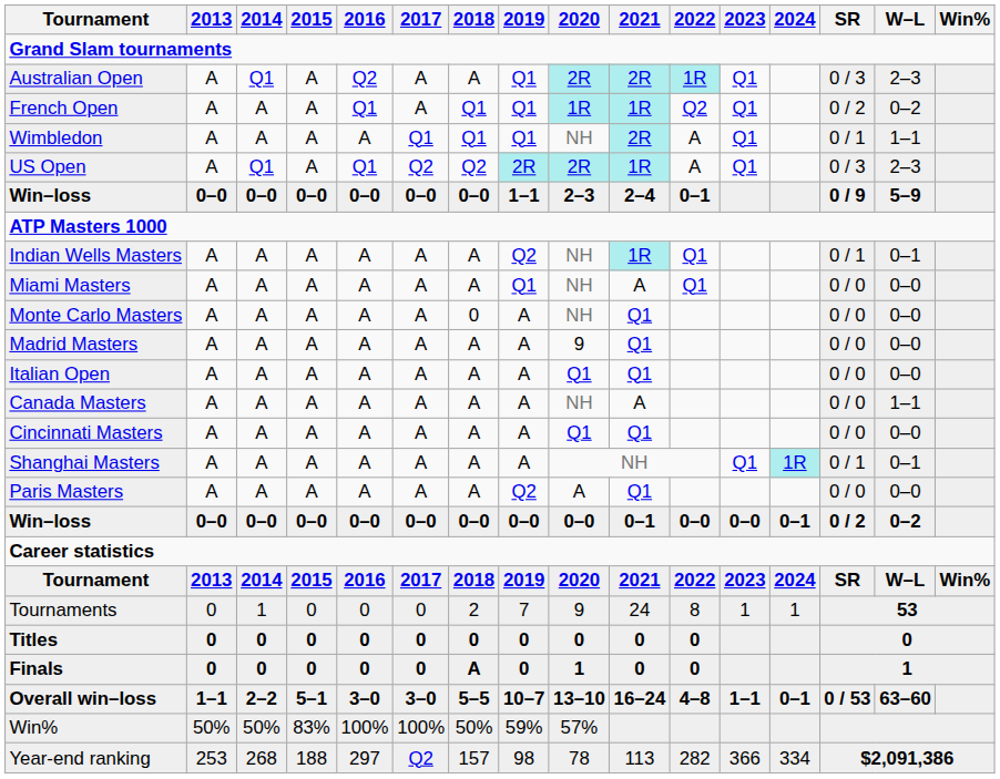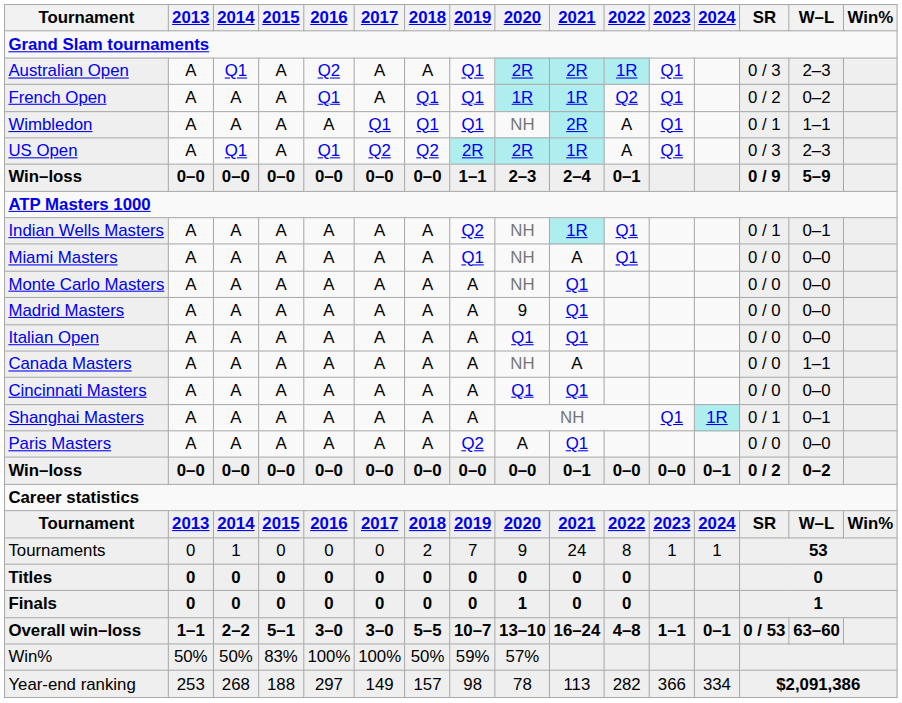 <table class=wikitable style=text-align:center>
 <tr>
 <th>Tournament</th>
 <th><a href='#'>2013</a></th>
 <th><a href='#'>2014</a></th>
 <th><a href='#'>2015</a></th>
 <th><a href='#'>2016</a></th>
 <th><a href='#'>2017</a></th>
 <th><a href='#'>2018</a></th>
 <th><a href='#'>2019</a></th>
 <th><a href='#'>2020</a></th>
 <th><a href='#'>2021</a></th>
 <th><a href='#'>2022</a></th>
 <th><a href='#'>2023</a></th>
 <th><a href='#'>2024</a></th>
 <th>SR</th>
 <th>W–L</th>
 <th>Win%</th>
 </tr>
 <tr>
 <td colspan="16" style="text-align:left"><a href='#'><strong>Grand Slam tournaments</strong></a></td>
 </tr>
 <tr>
 <td bgcolor=efefef align=left><a href='#'>Australian Open</a></td>
 <td>A</td>
 <td><a href='#'>Q1</a></td>
 <td>A</td>
 <td><a href='#'>Q2</a></td>
 <td>A</td>
 <td>A</td>
 <td><a href='#'>Q1</a></td>
 <td bgcolor=afeeee><a href='#'>2R</a></td>
 <td bgcolor=afeeee><a href='#'>2R</a></td>
 <td bgcolor=afeeee><a href='#'>1R</a></td>
 <td><a href='#'>Q1</a></td>
 <td></td>
 <td bgcolor="efefef">0 / 3</td>
 <td bgcolor=efefef>2–3</td>
 <td bgcolor=efefef></td>
 </tr>
 <tr>
 <td bgcolor=efefef align=left><a href='#'>French Open</a></td>
 <td>A</td>
 <td>A</td>
 <td>A</td>
 <td><a href='#'>Q1</a></td>
 <td>A</td>
 <td><a href='#'>Q1</a></td>
 <td><a href='#'>Q1</a></td>
 <td bgcolor=afeeee><a href='#'>1R</a></td>
 <td bgcolor=afeeee><a href='#'>1R</a></td>
 <td><a href='#'>Q2</a></td>
 <td><a href='#'>Q1</a></td>
 <td></td>
 <td bgcolor="efefef">0 / 2</td>
 <td bgcolor=efefef>0–2</td>
 <td bgcolor=efefef></td>
 </tr>
 <tr>
 <td bgcolor=efefef align=left><a href='#'>Wimbledon</a></td>
 <td>A</td>
 <td>A</td>
 <td>A</td>
 <td>A</td>
 <td><a href='#'>Q1</a></td>
 <td><a href='#'>Q1</a></td>
 <td><a href='#'>Q1</a></td>
 <td style=color:#767676>NH</td>
 <td bgcolor=afeeee><a href='#'>2R</a></td>
 <td>A</td>
 <td><a href='#'>Q1</a></td>
 <td></td>
 <td bgcolor="efefef">0 / 1</td>
 <td bgcolor=efefef>1–1</td>
 <td bgcolor=efefef></td>
 </tr>
 <tr>
 <td bgcolor=efefef align=left><a href='#'>US Open</a></td>
 <td>A</td>
 <td><a href='#'>Q1</a></td>
 <td>A</td>
 <td><a href='#'>Q1</a></td>
 <td><a href='#'>Q2</a></td>
 <td><a href='#'>Q2</a></td>
 <td bgcolor=afeeee><a href='#'>2R</a></td>
 <td bgcolor=afeeee><a href='#'>2R</a></td>
 <td bgcolor=afeeee><a href='#'>1R</a></td>
 <td>A</td>
 <td><a href='#'>Q1</a></td>
 <td></td>
 <td bgcolor="efefef">0 / 3</td>
 <td bgcolor=efefef>2–3</td>
 <td bgcolor=efefef></td>
 </tr>
 <tr style=font-weight:bold;background:#efefef>
 <td style="text-align:left">Win–loss</td>
 <td>0–0</td>
 <td>0–0</td>
 <td>0–0</td>
 <td>0–0</td>
 <td>0–0</td>
 <td>0–0</td>
 <td>1–1</td>
 <td>2–3</td>
 <td>2–4</td>
 <td>0–1</td>
 <td></td>
 <td></td>
 <td>0 / 9</td>
 <td>5–9</td>
 <td></td>
 </tr>
 <tr>
 <td colspan="16" align="left"><strong><a href='#'>ATP Masters 1000</a></strong></td>
 </tr>
 <tr>
 <td bgcolor=efefef align=left><a href='#'>Indian Wells Masters</a></td>
 <td>A</td>
 <td>A</td>
 <td>A</td>
 <td>A</td>
 <td>A</td>
 <td>A</td>
 <td><a href='#'>Q2</a></td>
 <td style=color:#767676>NH</td>
 <td bgcolor=afeeee><a href='#'>1R</a></td>
 <td><a href='#'>Q1</a></td>
 <td></td>
 <td></td>
 <td bgcolor="efefef">0 / 1</td>
 <td bgcolor=efefef>0–1</td>
 <td bgcolor=efefef></td>
 </tr>
 <tr>
 <td bgcolor=efefef align=left><a href='#'>Miami Masters</a></td>
 <td>A</td>
 <td>A</td>
 <td>A</td>
 <td>A</td>
 <td>A</td>
 <td>A</td>
 <td><a href='#'>Q1</a></td>
 <td style=color:#767676>NH</td>
 <td>A</td>
 <td><a href='#'>Q1</a></td>
 <td></td>
 <td></td>
 <td bgcolor="efefef">0 / 0</td>
 <td bgcolor=efefef>0–0</td>
 <td bgcolor=efefef></td>
 </tr>
 <tr>
 <td bgcolor=efefef align=left><a href='#'>Monte Carlo Masters</a></td>
 <td>A</td>
 <td>A</td>
 <td>A</td>
 <td>A</td>
 <td>A</td>
-<td>0</td>
+<td>A</td>
 <td>A</td>
 <td style=color:#767676>NH</td>
 <td><a href='#'>Q1</a></td>
 <td></td>
 <td></td>
 <td></td>
 <td bgcolor="efefef">0 / 0</td>
 <td bgcolor=efefef>0–0</td>
 <td bgcolor=efefef></td>
 </tr>
 <tr>
 <td bgcolor=efefef align=left><a href='#'>Madrid Masters</a></td>
 <td>A</td>
 <td>A</td>
 <td>A</td>
 <td>A</td>
 <td>A</td>
 <td>A</td>
 <td>A</td>
 <td>9</td>
 <td><a href='#'>Q1</a></td>
 <td></td>
 <td></td>
 <td></td>
 <td bgcolor="efefef">0 / 0</td>
 <td bgcolor=efefef>0–0</td>
 <td bgcolor=efefef></td>
 </tr>
 <tr>
 <td bgcolor=efefef align=left><a href='#'>Italian Open</a></td>
 <td>A</td>
 <td>A</td>
 <td>A</td>
 <td>A</td>
 <td>A</td>
 <td>A</td>
 <td>A</td>
 <td><a href='#'>Q1</a></td>
 <td><a href='#'>Q1</a></td>
 <td></td>
 <td></td>
 <td></td>
 <td bgcolor="efefef">0 / 0</td>
 <td bgcolor=efefef>0–0</td>
 <td bgcolor=efefef></td>
 </tr>
 <tr>
 <td bgcolor=efefef align=left><a href='#'>Canada Masters</a></td>
 <td>A</td>
 <td>A</td>
 <td>A</td>
 <td>A</td>
 <td>A</td>
 <td>A</td>
 <td>A</td>
 <td style=color:#767676>NH</td>
 <td>A</td>
 <td></td>
 <td></td>
 <td></td>
 <td bgcolor="efefef">0 / 0</td>
 <td bgcolor=efefef>1–1</td>
 <td bgcolor=efefef></td>
 </tr>
 <tr>
 <td bgcolor=efefef align=left><a href='#'>Cincinnati Masters</a></td>
 <td>A</td>
 <td>A</td>
 <td>A</td>
 <td>A</td>
 <td>A</td>
 <td>A</td>
 <td>A</td>
 <td><a href='#'>Q1</a></td>
 <td><a href='#'>Q1</a></td>
 <td></td>
 <td></td>
 <td></td>
 <td bgcolor="efefef">0 / 0</td>
 <td bgcolor=efefef>0–0</td>
 <td bgcolor=efefef></td>
 </tr>
 <tr>
 <td bgcolor=efefef align=left><a href='#'>Shanghai Masters</a></td>
 <td>A</td>
 <td>A</td>
 <td>A</td>
 <td>A</td>
 <td>A</td>
 <td>A</td>
 <td>A</td>
 <td colspan="3" style="color:#767676">NH</td>
 <td><a href='#'>Q1</a></td>
 <td bgcolor=afeeee><a href='#'>1R</a></td>
 <td bgcolor="efefef">0 / 1</td>
 <td bgcolor=efefef>0–1</td>
 <td bgcolor=efefef></td>
 </tr>
 <tr>
 <td bgcolor=efefef align=left><a href='#'>Paris Masters</a></td>
 <td>A</td>
 <td>A</td>
 <td>A</td>
 <td>A</td>
 <td>A</td>
 <td>A</td>
 <td><a href='#'>Q2</a></td>
 <td>A</td>
 <td><a href='#'>Q1</a></td>
 <td></td>
 <td></td>
 <td></td>
 <td bgcolor="efefef">0 / 0</td>
 <td bgcolor=efefef>0–0</td>
 <td bgcolor=efefef></td>
 </tr>
 <tr style=font-weight:bold;background:#efefef>
 <td style="text-align:left">Win–loss</td>
 <td>0–0</td>
 <td>0–0</td>
 <td>0–0</td>
 <td>0–0</td>
 <td>0–0</td>
 <td>0–0</td>
 <td>0–0</td>
 <td>0–0</td>
 <td>0–1</td>
 <td>0–0</td>
 <td>0–0</td>
 <td>0–1</td>
 <td>0 / 2</td>
 <td>0–2</td>
 <td></td>
 </tr>
 <tr>
 <td colspan="16" style="text-align:left"><strong>Career statistics</strong></td>
 </tr>
 <tr style=font-weight:bold;background:#efefef>
 <td>Tournament</td>
 <td><a href='#'>2013</a></td>
 <td><a href='#'>2014</a></td>
 <td><a href='#'>2015</a></td>
 <td><a href='#'>2016</a></td>
 <td><a href='#'>2017</a></td>
 <td><a href='#'>2018</a></td>
 <td><a href='#'>2019</a></td>
 <td><a href='#'>2020</a></td>
 <td><a href='#'>2021</a></td>
 <td><a href='#'>2022</a></td>
 <td><a href='#'>2023</a></td>
 <td><a href='#'>2024</a></td>
 <td>SR</td>
 <td>W–L</td>
 <td>Win%</td>
 </tr>
 <tr style=background:#efefef>
 <td align=left>Tournaments</td>
 <td>0</td>
 <td>1</td>
 <td>0</td>
 <td>0</td>
 <td>0</td>
 <td>2</td>
 <td>7</td>
 <td>9</td>
 <td>24</td>
 <td>8</td>
 <td>1</td>
 <td>1</td>
 <td colspan="3"><strong>53</strong></td>
 </tr>
 <tr style=font-weight:bold;background:#efefef>
 <td style=text-align:left>Titles</td>
 <td>0</td>
 <td>0</td>
 <td>0</td>
 <td>0</td>
 <td>0</td>
 <td>0</td>
 <td>0</td>
 <td>0</td>
 <td>0</td>
 <td>0</td>
 <td></td>
 <td></td>
 <td colspan="3">0</td>
 </tr>
 <tr style=font-weight:bold;background:#efefef>
 <td style=text-align:left>Finals</td>
 <td>0</td>
 <td>0</td>
 <td>0</td>
 <td>0</td>
 <td>0</td>
-<td>A</td>
+<td>0</td>
 <td>0</td>
 <td>1</td>
 <td>0</td>
 <td>0</td>
 <td></td>
 <td></td>
 <td colspan="3">1</td>
 </tr>
 <tr style=font-weight:bold;background:#efefef>
 <td style=text-align:left>Overall win–loss</td>
 <td>1–1</td>
 <td>2–2</td>
 <td>5–1</td>
 <td>3–0</td>
 <td>3–0</td>
 <td>5–5</td>
 <td>10–7</td>
 <td>13–10</td>
 <td>16–24</td>
 <td>4–8</td>
 <td>1–1</td>
 <td>0–1</td>
 <td>0 / 53</td>
 <td>63–60</td>
 <td></td>
 </tr>
 <tr style=background:#efefef>
 <td style=text-align:left>Win%</td>
 <td>50%</td>
 <td>50%</td>
 <td>83%</td>
 <td>100%</td>
 <td>100%</td>
 <td>50%</td>
 <td>59%</td>
 <td>57%</td>
 <td></td>
 <td></td>
 <td></td>
 <td></td>
 <td colspan="3"><strong></strong></td>
 </tr>
 <tr style=background:#efefef>
 <td align=left>Year-end ranking</td>
 <td>253</td>
 <td>268</td>
 <td>188</td>
 <td>297</td>
-<td><a href='#'>Q2</a></td>
+<td>149</td>
 <td>157</td>
 <td>98</td>
 <td>78</td>
 <td>113</td>
 <td>282</td>
 <td>366</td>
 <td>334</td>
 <td colspan="3"><strong> $2,091,386 </strong></td>
 </tr>
 </table>
